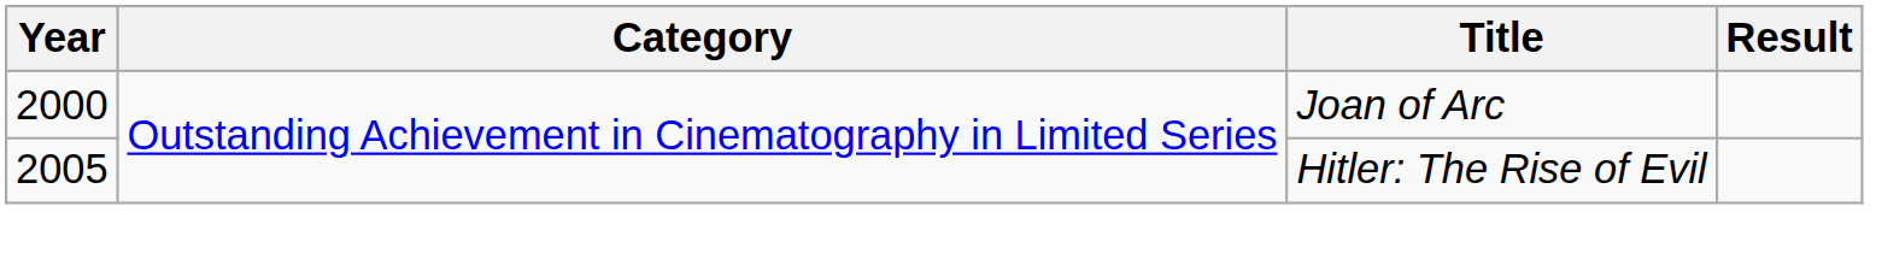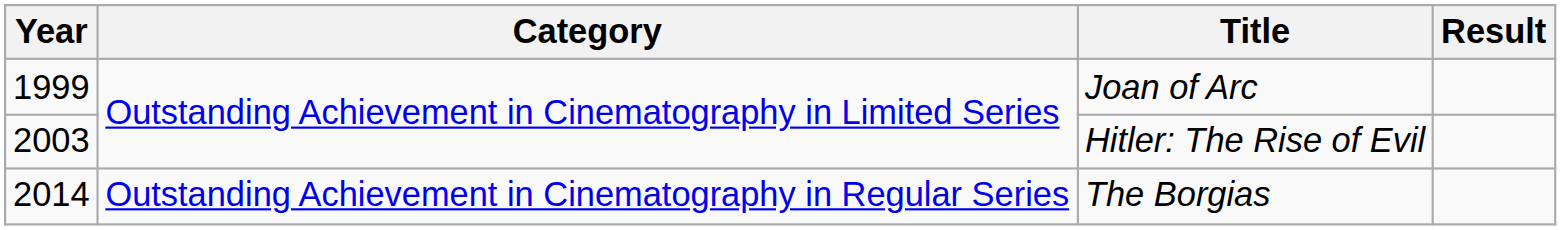 <table class="wikitable">
 <tr>
 <th>Year</th>
 <th>Category</th>
 <th>Title</th>
 <th>Result</th>
 </tr>
 <tr>
-<td>2000</td>
+<td>1999</td>
 <td rowspan=2><a href='#'>Outstanding Achievement in Cinematography in Limited Series</a></td>
 <td><em>Joan of Arc</em></td>
 <td></td>
 </tr>
 <tr>
-<td>2005</td>
+<td>2003</td>
 <td><em>Hitler: The Rise of Evil</em></td>
 <td></td>
 </tr>
+<tr>
+<td>2014</td>
+<td><a href='#'>Outstanding Achievement in Cinematography in Regular Series</a></td>
+<td><em>The Borgias</em></td>
+<td></td>
+</tr>
 </table>
